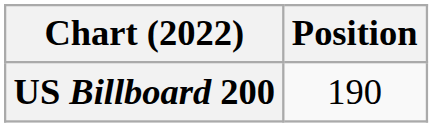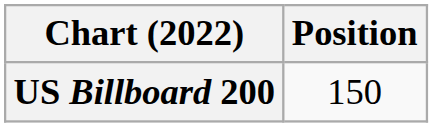 <table class="wikitable plainrowheaders" style="text-align:center">
 <tr>
 <th scope="col">Chart (2022)</th>
 <th scope="col">Position</th>
 </tr>
 <tr>
 <th scope="row">US <em>Billboard</em> 200</th>
-<td>190</td>
+<td>150</td>
 </tr>
 </table>
